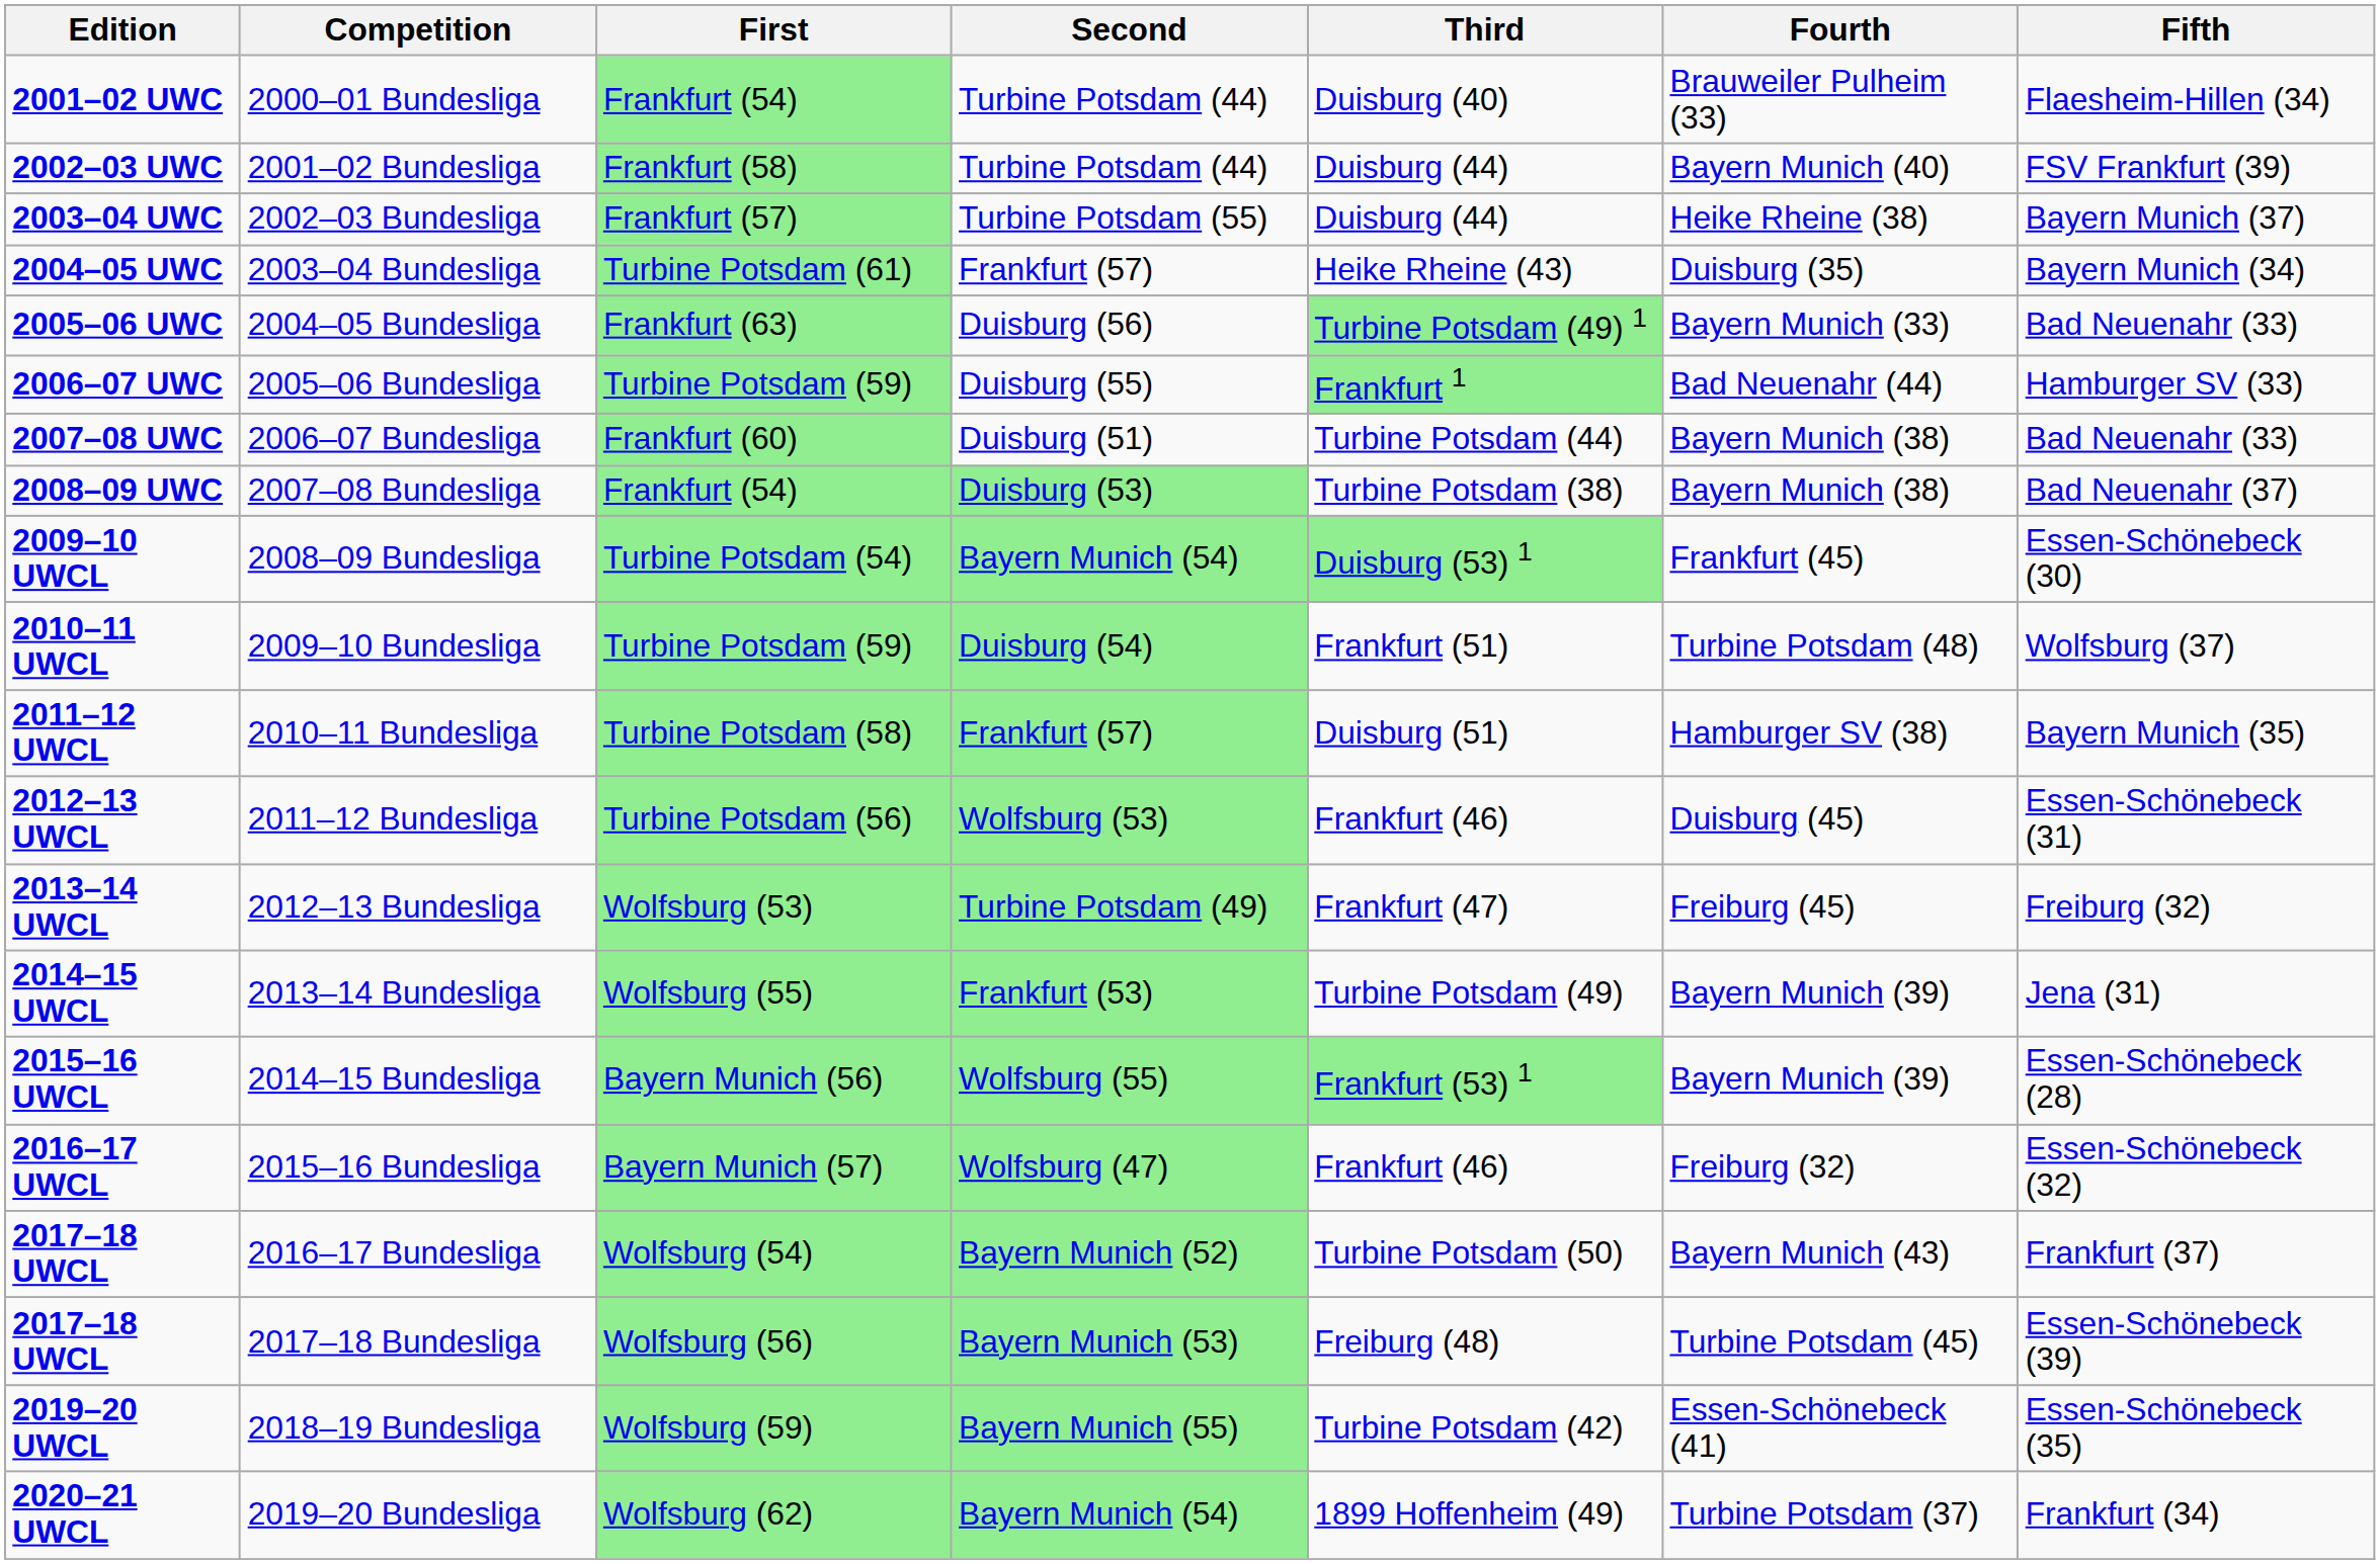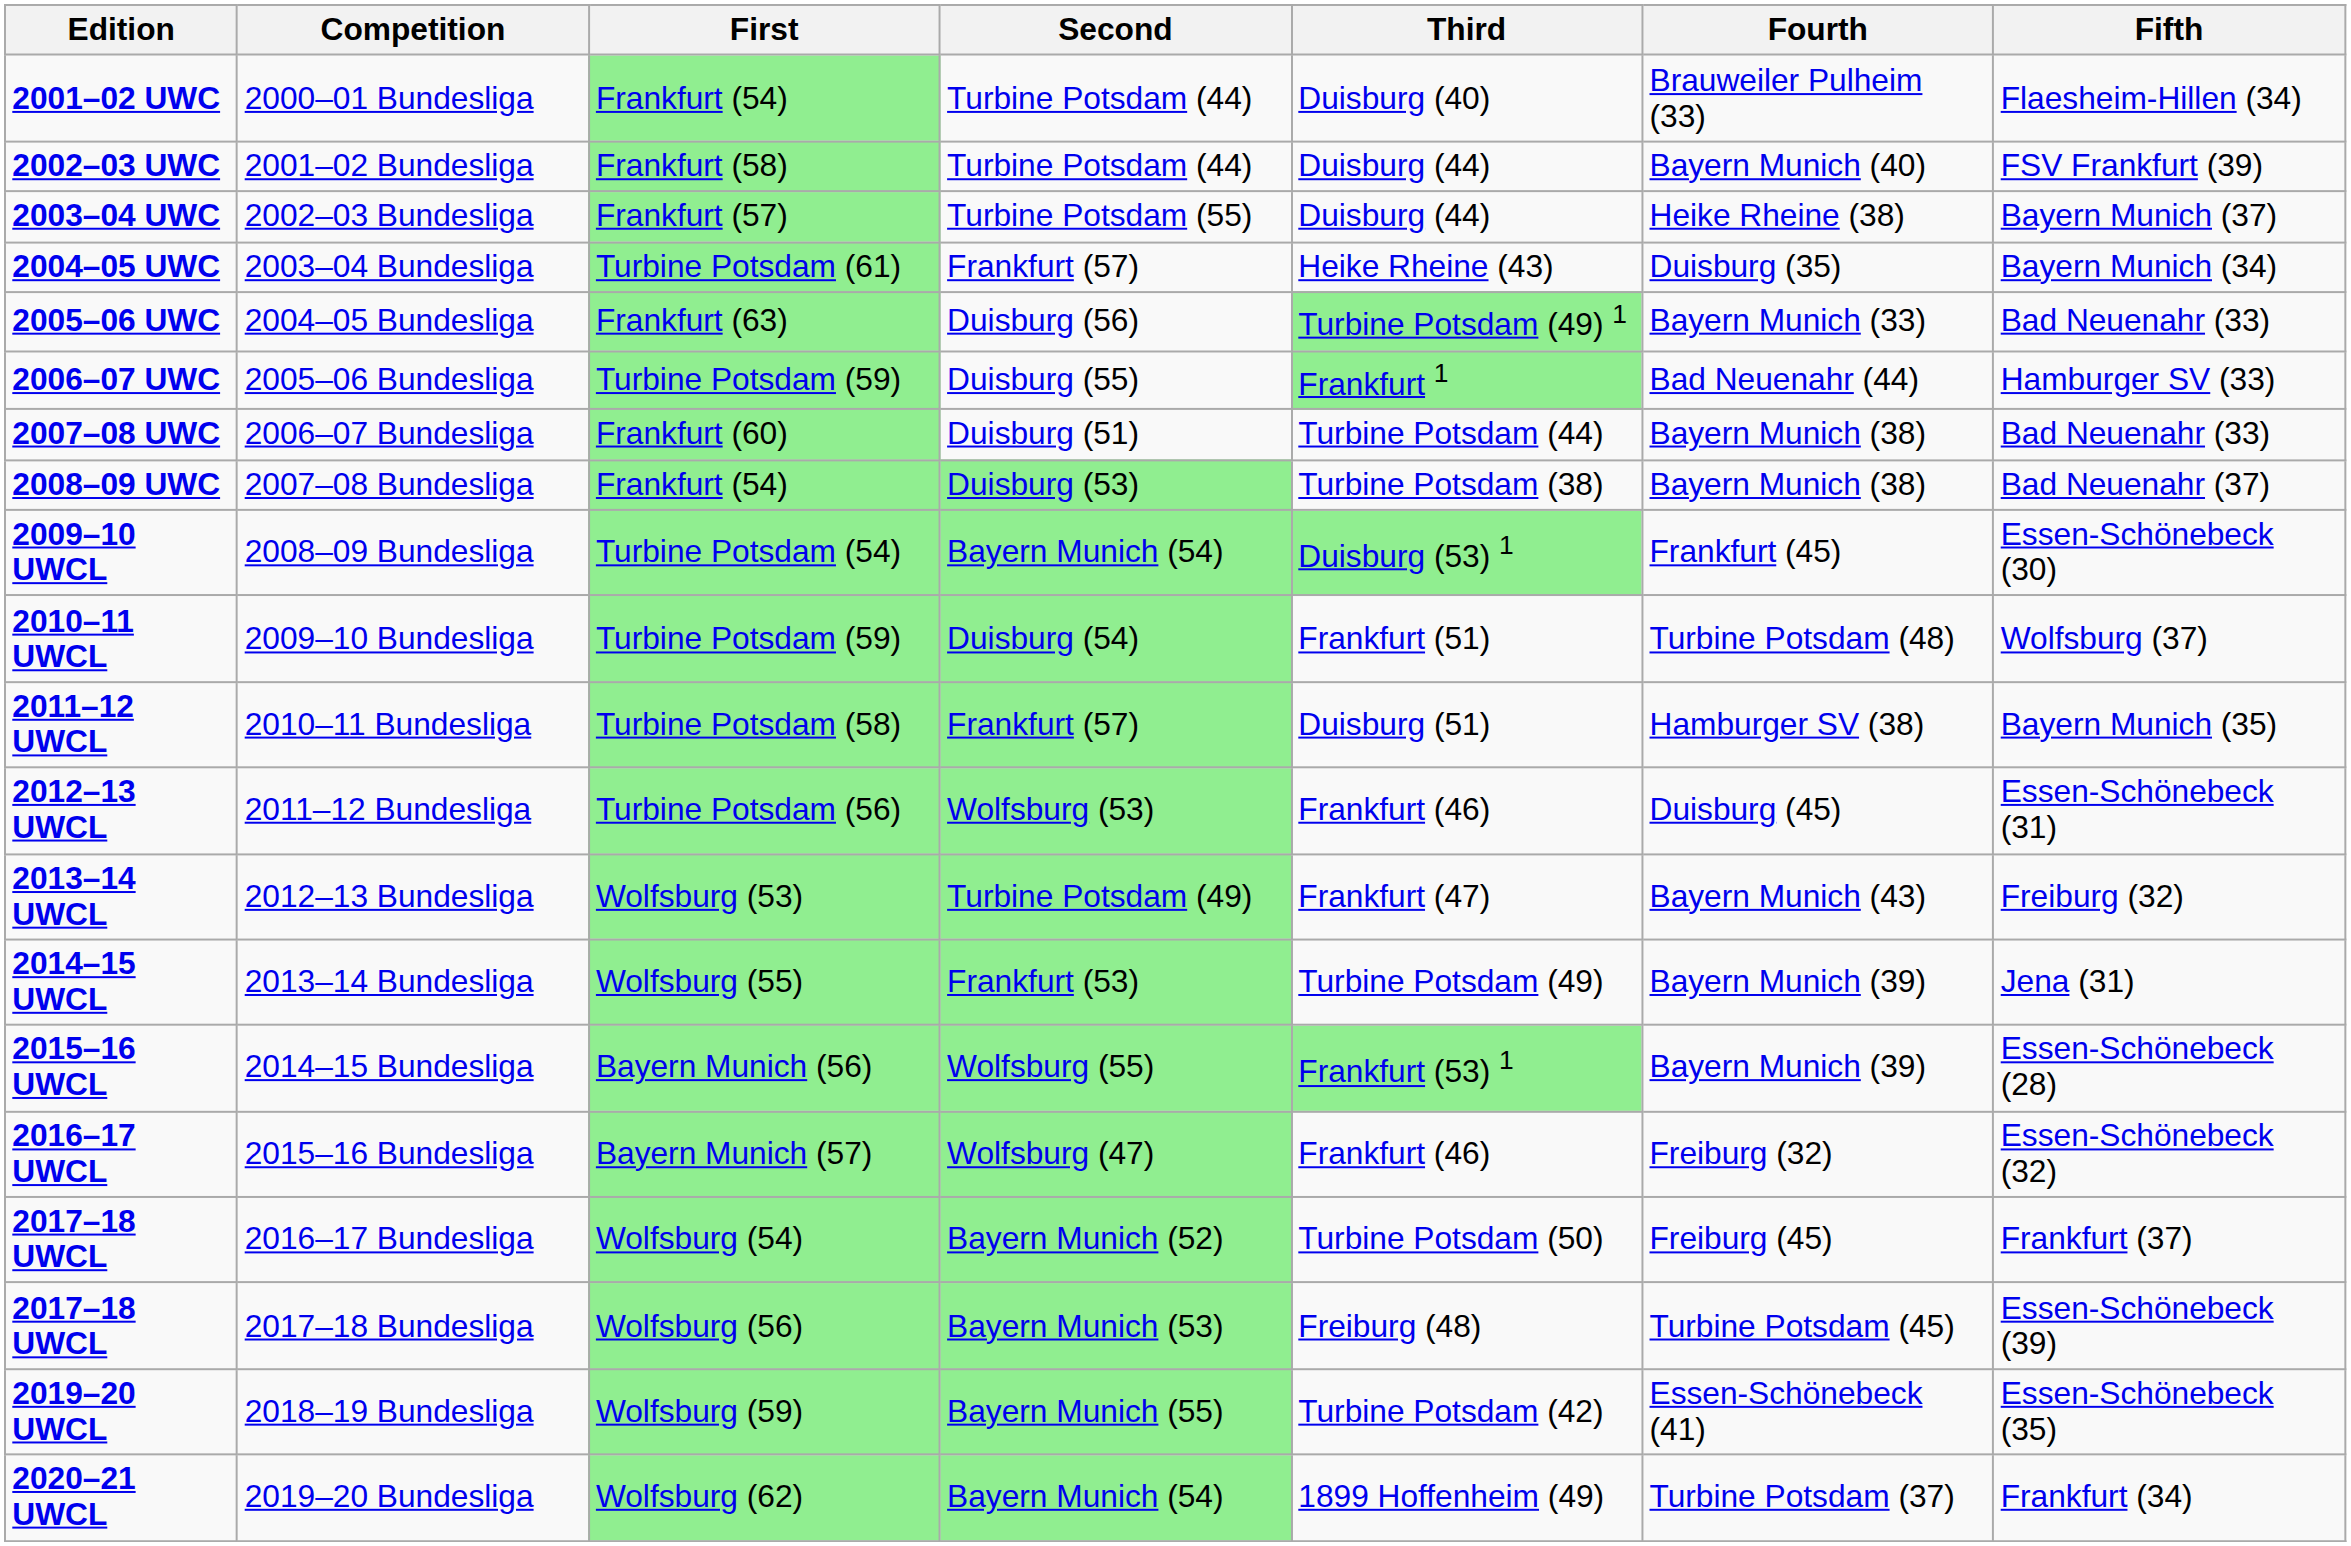 <table class="wikitable">
 <tr>
 <th width=110px>Edition</th>
 <th width=170px>Competition</th>
 <th width=170px>First</th>
 <th width=170px>Second</th>
 <th width=170px>Third</th>
 <th width=170px>Fourth</th>
 <th width=170px>Fifth</th>
 </tr>
 <tr>
 <td><strong><a href='#'>2001–02 UWC</a></strong></td>
 <td><a href='#'>2000–01 Bundesliga</a></td>
 <td bgcolor=lightgreen><a href='#'>Frankfurt</a> (54)</td>
 <td><a href='#'>Turbine Potsdam</a> (44)</td>
 <td><a href='#'>Duisburg</a> (40)</td>
 <td><a href='#'>Brauweiler Pulheim</a> (33)</td>
 <td><a href='#'>Flaesheim-Hillen</a> (34)</td>
 </tr>
 <tr>
 <td><strong><a href='#'>2002–03 UWC</a></strong></td>
 <td><a href='#'>2001–02 Bundesliga</a></td>
 <td bgcolor=lightgreen><a href='#'>Frankfurt</a> (58)</td>
 <td><a href='#'>Turbine Potsdam</a> (44)</td>
 <td><a href='#'>Duisburg</a> (44)</td>
 <td><a href='#'>Bayern Munich</a> (40)</td>
 <td><a href='#'>FSV Frankfurt</a> (39)</td>
 </tr>
 <tr>
 <td><strong><a href='#'>2003–04 UWC</a></strong></td>
 <td><a href='#'>2002–03 Bundesliga</a></td>
 <td bgcolor=lightgreen><a href='#'>Frankfurt</a> (57)</td>
 <td><a href='#'>Turbine Potsdam</a> (55)</td>
 <td><a href='#'>Duisburg</a> (44)</td>
 <td><a href='#'>Heike Rheine</a> (38)</td>
 <td><a href='#'>Bayern Munich</a> (37)</td>
 </tr>
 <tr>
 <td><strong><a href='#'>2004–05 UWC</a></strong></td>
 <td><a href='#'>2003–04 Bundesliga</a></td>
 <td bgcolor=lightgreen><a href='#'>Turbine Potsdam</a> (61)</td>
 <td><a href='#'>Frankfurt</a> (57)</td>
 <td><a href='#'>Heike Rheine</a> (43)</td>
 <td><a href='#'>Duisburg</a> (35)</td>
 <td><a href='#'>Bayern Munich</a> (34)</td>
 </tr>
 <tr>
 <td><strong><a href='#'>2005–06 UWC</a></strong></td>
 <td><a href='#'>2004–05 Bundesliga</a></td>
 <td bgcolor=lightgreen><a href='#'>Frankfurt</a> (63)</td>
 <td><a href='#'>Duisburg</a> (56)</td>
 <td bgcolor=lightgreen><a href='#'>Turbine Potsdam</a> (49) <sup>1</sup></td>
 <td><a href='#'>Bayern Munich</a> (33)</td>
 <td><a href='#'>Bad Neuenahr</a> (33)</td>
 </tr>
 <tr>
 <td><strong><a href='#'>2006–07 UWC</a></strong></td>
 <td><a href='#'>2005–06 Bundesliga</a></td>
 <td bgcolor=lightgreen><a href='#'>Turbine Potsdam</a> (59)</td>
 <td><a href='#'>Duisburg</a> (55)</td>
 <td bgcolor=lightgreen><a href='#'>Frankfurt</a> <sup>1</sup></td>
 <td><a href='#'>Bad Neuenahr</a> (44)</td>
 <td><a href='#'>Hamburger SV</a> (33)</td>
 </tr>
 <tr>
 <td><strong><a href='#'>2007–08 UWC</a></strong></td>
 <td><a href='#'>2006–07 Bundesliga</a></td>
 <td bgcolor=lightgreen><a href='#'>Frankfurt</a> (60)</td>
 <td><a href='#'>Duisburg</a> (51)</td>
 <td><a href='#'>Turbine Potsdam</a> (44)</td>
 <td><a href='#'>Bayern Munich</a> (38)</td>
 <td><a href='#'>Bad Neuenahr</a> (33)</td>
 </tr>
 <tr>
 <td><strong><a href='#'>2008–09 UWC</a></strong></td>
 <td><a href='#'>2007–08 Bundesliga</a></td>
 <td bgcolor=lightgreen><a href='#'>Frankfurt</a> (54)</td>
 <td bgcolor=lightgreen><a href='#'>Duisburg</a> (53)</td>
 <td><a href='#'>Turbine Potsdam</a> (38)</td>
 <td><a href='#'>Bayern Munich</a> (38)</td>
 <td><a href='#'>Bad Neuenahr</a> (37)</td>
 </tr>
 <tr>
 <td><strong><a href='#'>2009–10 UWCL</a></strong></td>
 <td><a href='#'>2008–09 Bundesliga</a></td>
 <td bgcolor=lightgreen><a href='#'>Turbine Potsdam</a> (54)</td>
 <td bgcolor=lightgreen><a href='#'>Bayern Munich</a> (54)</td>
 <td bgcolor=lightgreen><a href='#'>Duisburg</a> (53) <sup>1</sup></td>
 <td><a href='#'>Frankfurt</a> (45)</td>
 <td><a href='#'>Essen-Schönebeck</a> (30)</td>
 </tr>
 <tr>
 <td><strong><a href='#'>2010–11 UWCL</a></strong></td>
 <td><a href='#'>2009–10 Bundesliga</a></td>
 <td bgcolor=lightgreen><a href='#'>Turbine Potsdam</a> (59)</td>
 <td bgcolor=lightgreen><a href='#'>Duisburg</a> (54)</td>
 <td><a href='#'>Frankfurt</a> (51)</td>
 <td><a href='#'>Turbine Potsdam</a> (48)</td>
 <td><a href='#'>Wolfsburg</a> (37)</td>
 </tr>
 <tr>
 <td><strong><a href='#'>2011–12 UWCL</a></strong></td>
 <td><a href='#'>2010–11 Bundesliga</a></td>
 <td bgcolor=lightgreen><a href='#'>Turbine Potsdam</a> (58)</td>
 <td bgcolor=lightgreen><a href='#'>Frankfurt</a> (57)</td>
 <td><a href='#'>Duisburg</a> (51)</td>
 <td><a href='#'>Hamburger SV</a> (38)</td>
 <td><a href='#'>Bayern Munich</a> (35)</td>
 </tr>
 <tr>
 <td><strong><a href='#'>2012–13 UWCL</a></strong></td>
 <td><a href='#'>2011–12 Bundesliga</a></td>
 <td bgcolor=lightgreen><a href='#'>Turbine Potsdam</a> (56)</td>
 <td bgcolor=lightgreen><a href='#'>Wolfsburg</a> (53)</td>
 <td><a href='#'>Frankfurt</a> (46)</td>
 <td><a href='#'>Duisburg</a> (45)</td>
 <td><a href='#'>Essen-Schönebeck</a> (31)</td>
 </tr>
 <tr>
 <td><strong><a href='#'>2013–14 UWCL</a></strong></td>
 <td><a href='#'>2012–13 Bundesliga</a></td>
 <td bgcolor=lightgreen><a href='#'>Wolfsburg</a> (53)</td>
 <td bgcolor=lightgreen><a href='#'>Turbine Potsdam</a> (49)</td>
 <td><a href='#'>Frankfurt</a> (47)</td>
-<td><a href='#'>Freiburg</a> (45)</td>
+<td><a href='#'>Bayern Munich</a> (43)</td>
 <td><a href='#'>Freiburg</a> (32)</td>
 </tr>
 <tr>
 <td><strong><a href='#'>2014–15 UWCL</a></strong></td>
 <td><a href='#'>2013–14 Bundesliga</a></td>
 <td bgcolor=lightgreen><a href='#'>Wolfsburg</a> (55)</td>
 <td bgcolor=lightgreen><a href='#'>Frankfurt</a> (53)</td>
 <td><a href='#'>Turbine Potsdam</a> (49)</td>
 <td><a href='#'>Bayern Munich</a> (39)</td>
 <td><a href='#'>Jena</a> (31)</td>
 </tr>
 <tr>
 <td><strong><a href='#'>2015–16 UWCL</a></strong></td>
 <td><a href='#'>2014–15 Bundesliga</a></td>
 <td bgcolor=lightgreen><a href='#'>Bayern Munich</a> (56)</td>
 <td bgcolor=lightgreen><a href='#'>Wolfsburg</a> (55)</td>
 <td bgcolor=lightgreen><a href='#'>Frankfurt</a> (53) <sup>1</sup></td>
 <td><a href='#'>Bayern Munich</a> (39)</td>
 <td><a href='#'>Essen-Schönebeck</a> (28)</td>
 </tr>
 <tr>
 <td><strong><a href='#'>2016–17 UWCL</a></strong></td>
 <td><a href='#'>2015–16 Bundesliga</a></td>
 <td bgcolor=lightgreen><a href='#'>Bayern Munich</a> (57)</td>
 <td bgcolor=lightgreen><a href='#'>Wolfsburg</a> (47)</td>
 <td><a href='#'>Frankfurt</a> (46)</td>
 <td><a href='#'>Freiburg</a> (32)</td>
 <td><a href='#'>Essen-Schönebeck</a> (32)</td>
 </tr>
 <tr>
 <td><strong><a href='#'>2017–18 UWCL</a></strong></td>
 <td><a href='#'>2016–17 Bundesliga</a></td>
 <td bgcolor=lightgreen><a href='#'>Wolfsburg</a> (54)</td>
 <td bgcolor=lightgreen><a href='#'>Bayern Munich</a> (52)</td>
 <td><a href='#'>Turbine Potsdam</a> (50)</td>
-<td><a href='#'>Bayern Munich</a> (43)</td>
+<td><a href='#'>Freiburg</a> (45)</td>
 <td><a href='#'>Frankfurt</a> (37)</td>
 </tr>
 <tr>
 <td><strong><a href='#'>2017–18 UWCL</a></strong></td>
 <td><a href='#'>2017–18 Bundesliga</a></td>
 <td bgcolor=lightgreen><a href='#'>Wolfsburg</a> (56)</td>
 <td bgcolor=lightgreen><a href='#'>Bayern Munich</a> (53)</td>
 <td><a href='#'>Freiburg</a> (48)</td>
 <td><a href='#'>Turbine Potsdam</a> (45)</td>
 <td><a href='#'>Essen-Schönebeck</a> (39)</td>
 </tr>
 <tr>
 <td><strong><a href='#'>2019–20 UWCL</a></strong></td>
 <td><a href='#'>2018–19 Bundesliga</a></td>
 <td bgcolor=lightgreen><a href='#'>Wolfsburg</a> (59)</td>
 <td bgcolor=lightgreen><a href='#'>Bayern Munich</a> (55)</td>
 <td><a href='#'>Turbine Potsdam</a> (42)</td>
 <td><a href='#'>Essen-Schönebeck</a> (41)</td>
 <td><a href='#'>Essen-Schönebeck</a> (35)</td>
 </tr>
 <tr>
 <td><strong><a href='#'>2020–21 UWCL</a></strong></td>
 <td><a href='#'>2019–20 Bundesliga</a></td>
 <td bgcolor=lightgreen><a href='#'>Wolfsburg</a> (62)</td>
 <td bgcolor=lightgreen><a href='#'>Bayern Munich</a> (54)</td>
 <td><a href='#'>1899 Hoffenheim</a> (49)</td>
 <td><a href='#'>Turbine Potsdam</a> (37)</td>
 <td><a href='#'>Frankfurt</a> (34)</td>
 </tr>
 <tr>
 </tr>
 </table>
